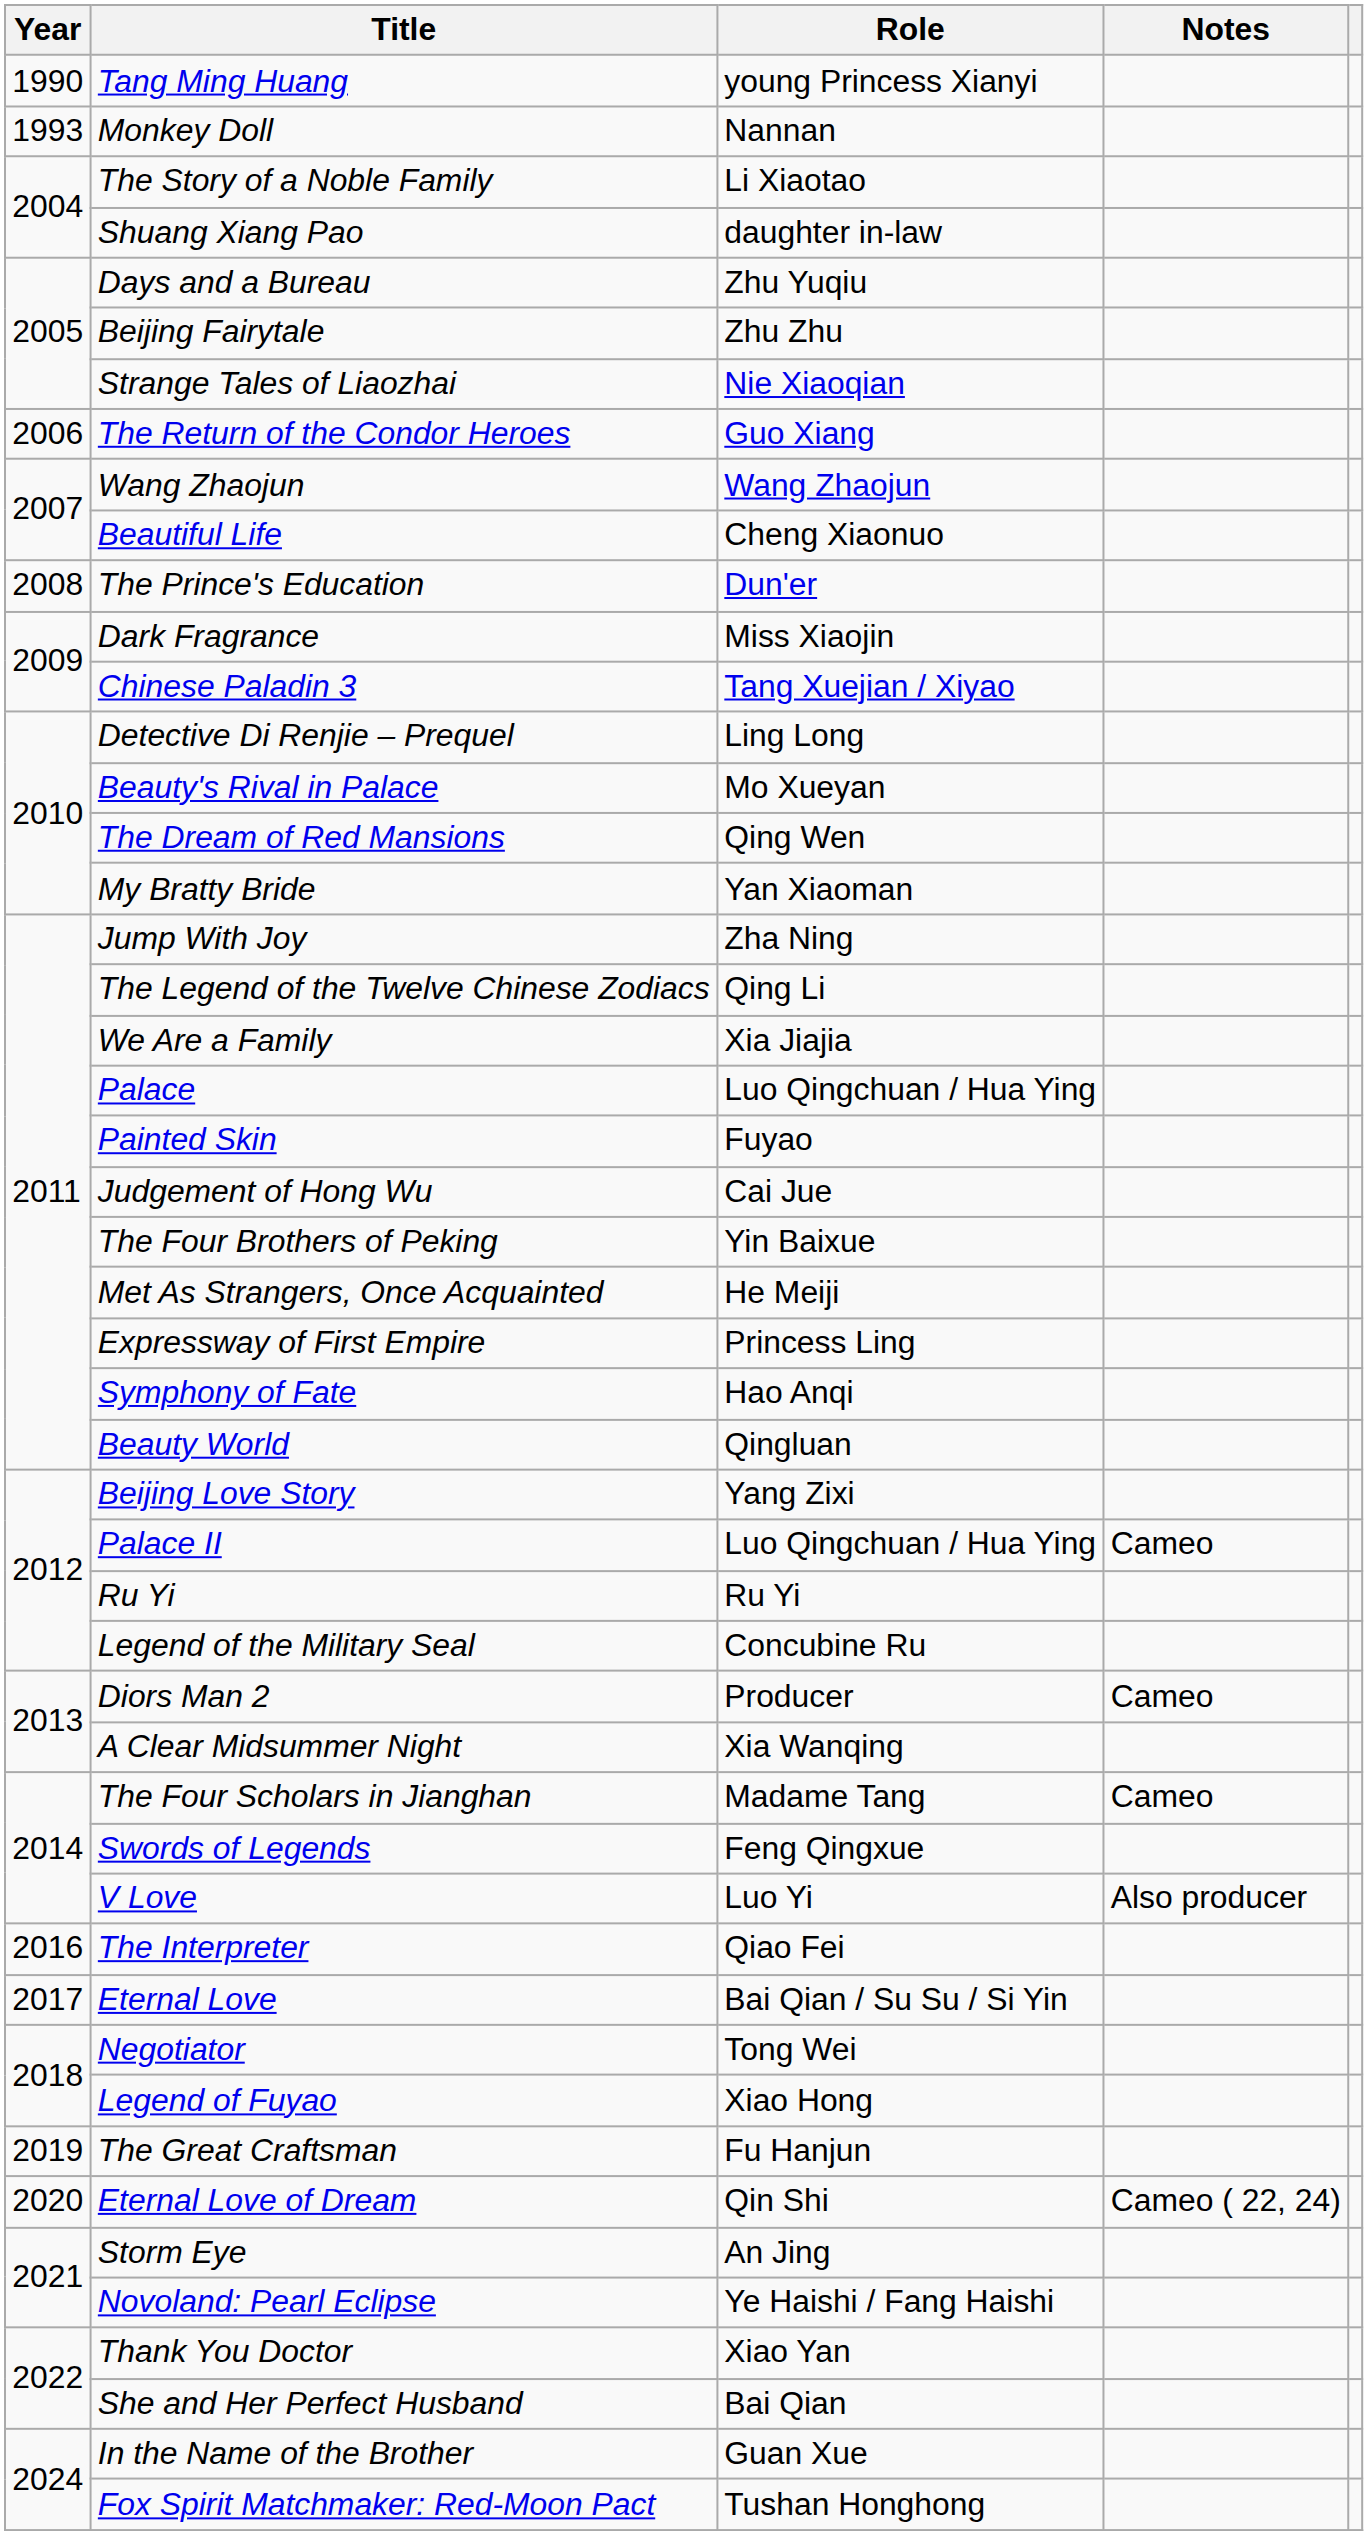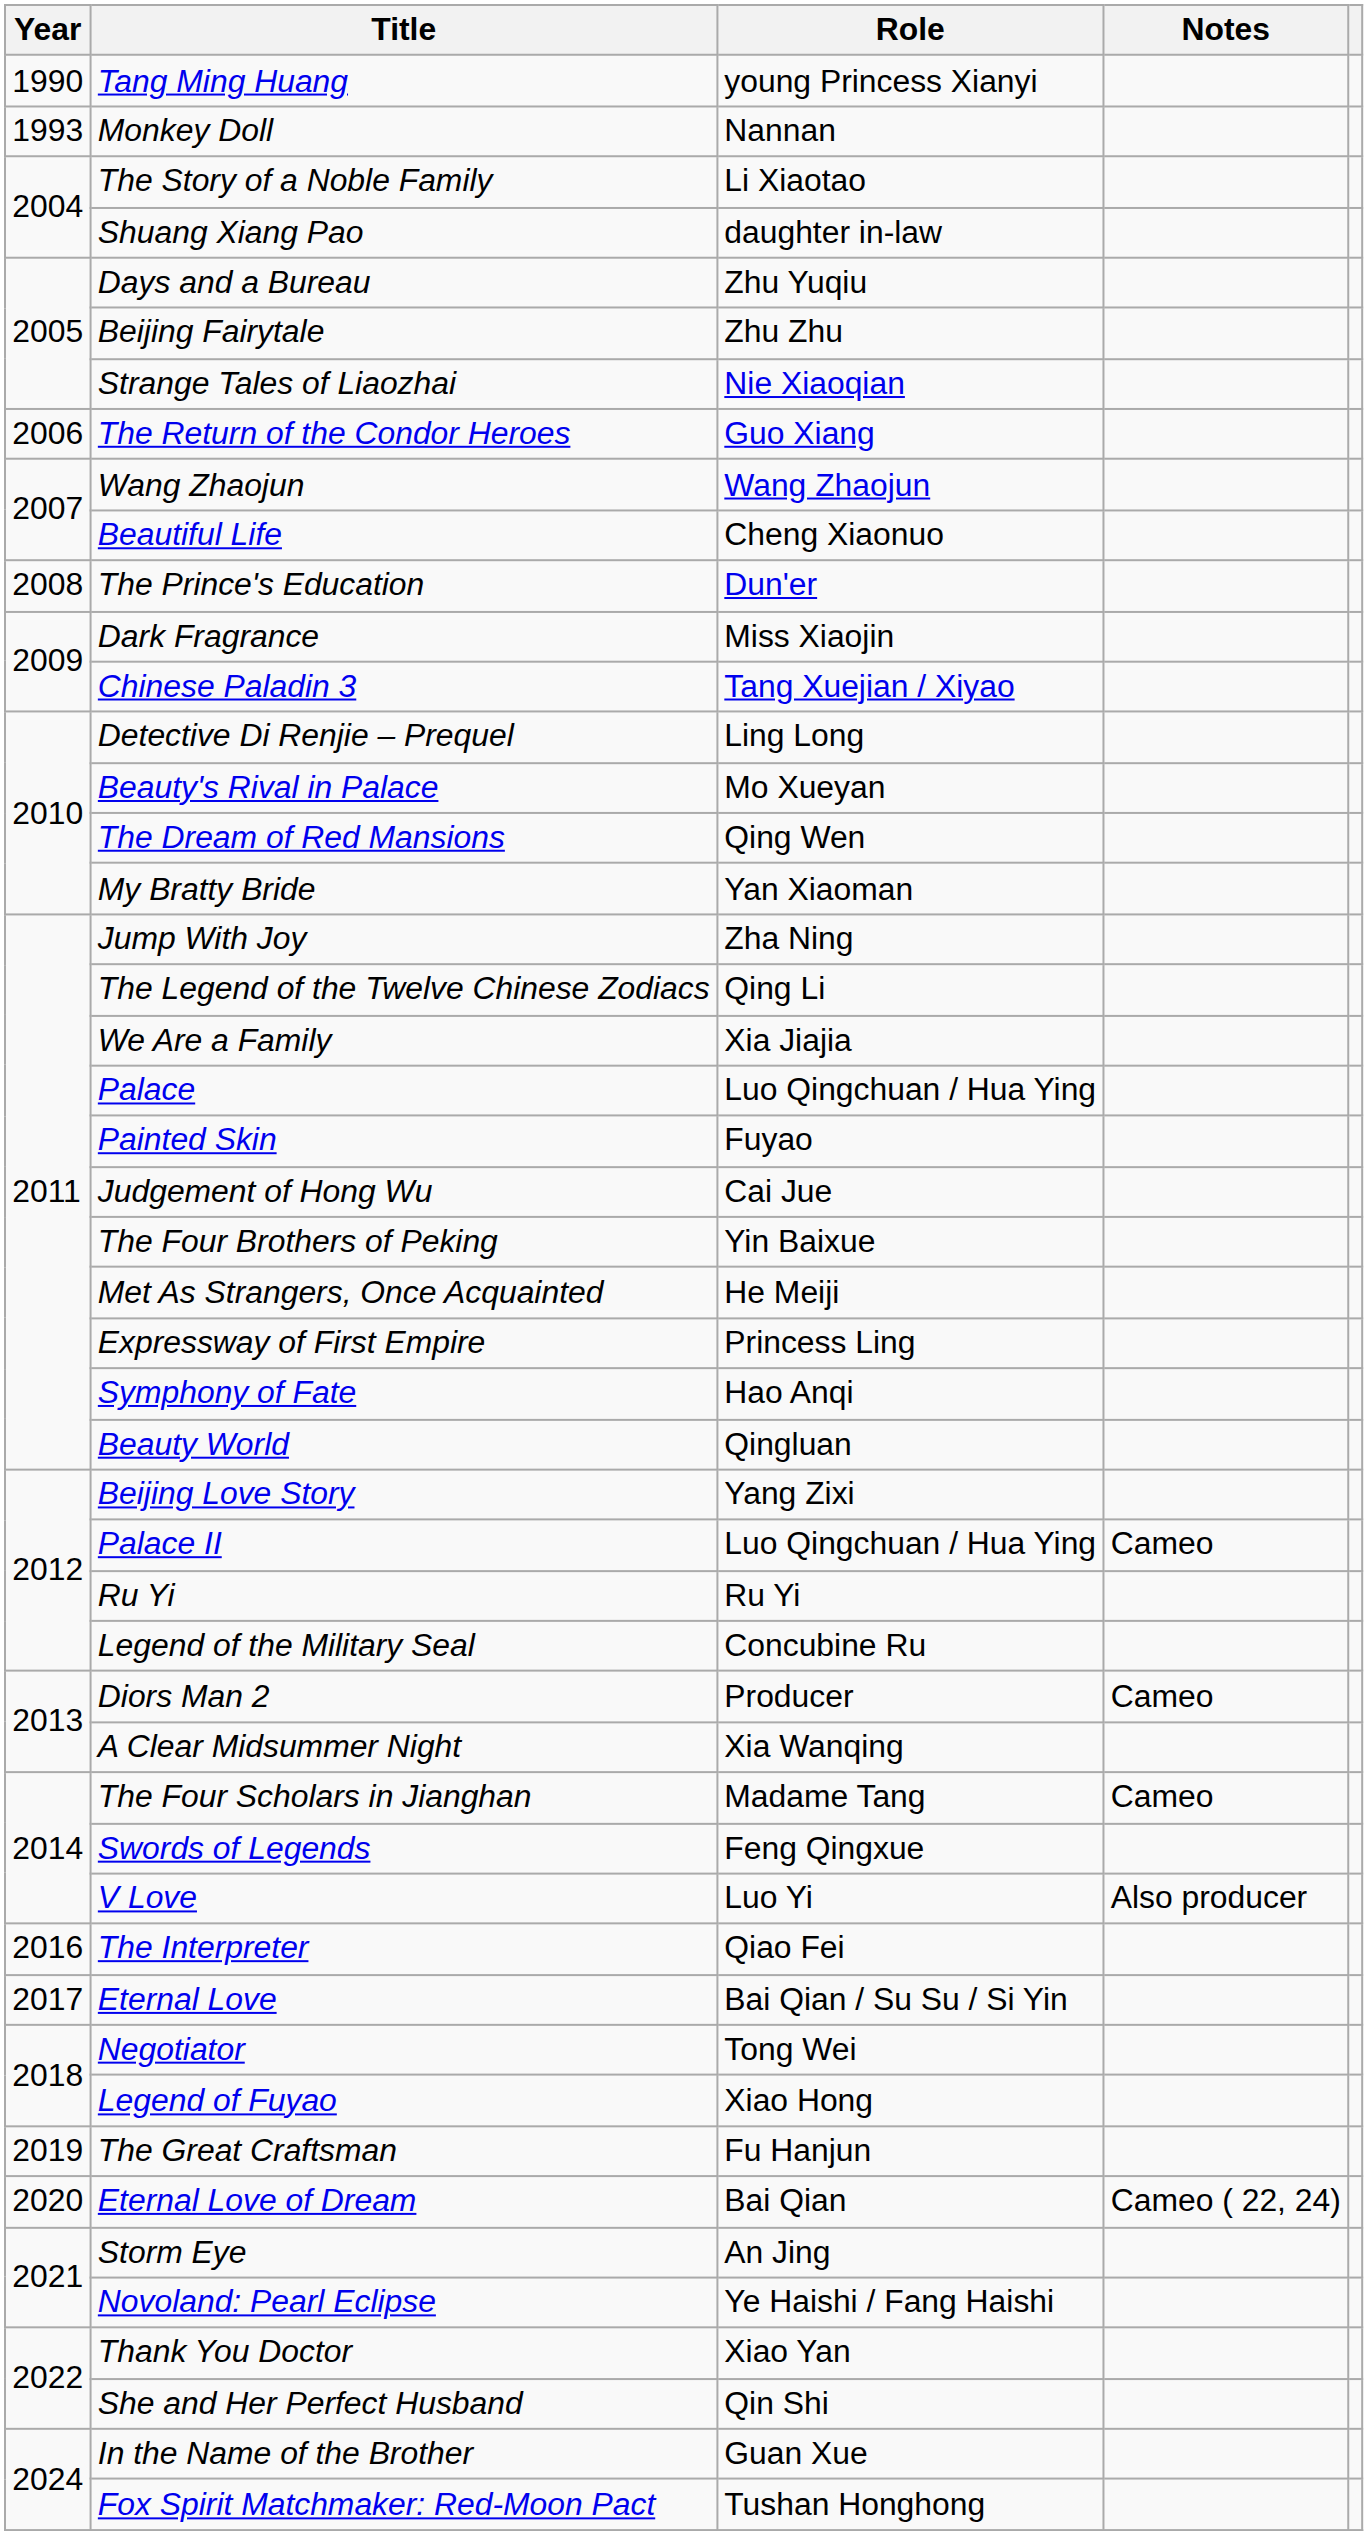 <table class="wikitable sortable">
 <tr>
 <th>Year</th>
 <th>Title</th>
 <th>Role</th>
 <th class="unsortable">Notes</th>
 <th class="unsortable"></th>
 </tr>
 <tr>
 <td>1990</td>
 <td><em><a href='#'>Tang Ming Huang</a></em></td>
 <td>young Princess Xianyi</td>
 <td></td>
 <td></td>
 </tr>
 <tr>
 <td>1993</td>
 <td><em>Monkey Doll</em></td>
 <td>Nannan</td>
 <td></td>
 <td></td>
 </tr>
 <tr>
 <td rowspan=2>2004</td>
 <td><em>The Story of a Noble Family</em></td>
 <td>Li Xiaotao</td>
 <td></td>
 <td></td>
 </tr>
 <tr>
 <td><em>Shuang Xiang Pao</em></td>
 <td>daughter in-law</td>
 <td></td>
 <td></td>
 </tr>
 <tr>
 <td rowspan=3>2005</td>
 <td><em>Days and a Bureau</em></td>
 <td>Zhu Yuqiu</td>
 <td></td>
 <td></td>
 </tr>
 <tr>
 <td><em>Beijing Fairytale</em></td>
 <td>Zhu Zhu</td>
 <td></td>
 <td></td>
 </tr>
 <tr>
 <td><em>Strange Tales of Liaozhai</em></td>
 <td><a href='#'>Nie Xiaoqian</a></td>
 <td></td>
 <td></td>
 </tr>
 <tr>
 <td>2006</td>
 <td><em><a href='#'>The Return of the Condor Heroes</a></em></td>
 <td><a href='#'>Guo Xiang</a></td>
 <td></td>
 <td></td>
 </tr>
 <tr>
 <td rowspan=2>2007</td>
 <td><em>Wang Zhaojun</em></td>
 <td><a href='#'>Wang Zhaojun</a></td>
 <td></td>
 <td></td>
 </tr>
 <tr>
 <td><em><a href='#'>Beautiful Life</a></em></td>
 <td>Cheng Xiaonuo</td>
 <td></td>
 <td></td>
 </tr>
 <tr>
 <td>2008</td>
 <td><em>The Prince's Education</em></td>
 <td><a href='#'>Dun'er</a></td>
 <td></td>
 <td></td>
 </tr>
 <tr>
 <td rowspan=2>2009</td>
 <td><em>Dark Fragrance</em></td>
 <td>Miss Xiaojin</td>
 <td></td>
 <td></td>
 </tr>
 <tr>
 <td><em><a href='#'>Chinese Paladin 3</a></em></td>
 <td><a href='#'>Tang Xuejian / Xiyao</a></td>
 <td></td>
 <td></td>
 </tr>
 <tr>
 <td rowspan=4>2010</td>
 <td><em>Detective Di Renjie – Prequel</em></td>
 <td>Ling Long</td>
 <td></td>
 <td></td>
 </tr>
 <tr>
 <td><em><a href='#'>Beauty's Rival in Palace</a></em></td>
 <td>Mo Xueyan</td>
 <td></td>
 <td></td>
 </tr>
 <tr>
 <td><em><a href='#'>The Dream of Red Mansions</a></em></td>
 <td>Qing Wen</td>
 <td></td>
 <td></td>
 </tr>
 <tr>
 <td><em>My Bratty Bride</em></td>
 <td>Yan Xiaoman</td>
 <td></td>
 <td></td>
 </tr>
 <tr>
 <td rowspan=11>2011</td>
 <td><em>Jump With Joy</em></td>
 <td>Zha Ning</td>
 <td></td>
 <td></td>
 </tr>
 <tr>
 <td><em>The Legend of the Twelve Chinese Zodiacs</em></td>
 <td>Qing Li</td>
 <td></td>
 <td></td>
 </tr>
 <tr>
 <td><em>We Are a Family</em></td>
 <td>Xia Jiajia</td>
 <td></td>
 <td></td>
 </tr>
 <tr>
 <td><em><a href='#'>Palace</a></em></td>
 <td>Luo Qingchuan / Hua Ying</td>
 <td></td>
 <td></td>
 </tr>
 <tr>
 <td><em><a href='#'>Painted Skin</a></em></td>
 <td>Fuyao</td>
 <td></td>
 <td></td>
 </tr>
 <tr>
 <td><em> Judgement of Hong Wu</em></td>
 <td>Cai Jue</td>
 <td></td>
 <td></td>
 </tr>
 <tr>
 <td><em>The Four Brothers of Peking</em></td>
 <td>Yin Baixue</td>
 <td></td>
 <td></td>
 </tr>
 <tr>
 <td><em>Met As Strangers, Once Acquainted</em></td>
 <td>He Meiji</td>
 <td></td>
 <td></td>
 </tr>
 <tr>
 <td><em>Expressway of First Empire</em></td>
 <td>Princess Ling</td>
 <td></td>
 <td></td>
 </tr>
 <tr>
 <td><em><a href='#'>Symphony of Fate</a></em></td>
 <td>Hao Anqi</td>
 <td></td>
 <td></td>
 </tr>
 <tr>
 <td><em><a href='#'>Beauty World</a></em></td>
 <td>Qingluan</td>
 <td></td>
 <td></td>
 </tr>
 <tr>
 <td rowspan=4>2012</td>
 <td><em><a href='#'>Beijing Love Story</a></em></td>
 <td>Yang Zixi</td>
 <td></td>
 <td></td>
 </tr>
 <tr>
 <td><em><a href='#'>Palace II</a></em></td>
 <td>Luo Qingchuan / Hua Ying</td>
 <td>Cameo</td>
 <td></td>
 </tr>
 <tr>
 <td><em>Ru Yi</em></td>
 <td>Ru Yi</td>
 <td></td>
 <td></td>
 </tr>
 <tr>
 <td><em>Legend of the Military Seal</em></td>
 <td>Concubine Ru</td>
 <td></td>
 <td></td>
 </tr>
 <tr>
 <td rowspan=2>2013</td>
 <td><em>Diors Man 2</em></td>
 <td>Producer</td>
 <td>Cameo</td>
 <td></td>
 </tr>
 <tr>
 <td><em>A Clear Midsummer Night</em></td>
 <td>Xia Wanqing</td>
 <td></td>
 <td></td>
 </tr>
 <tr>
 <td rowspan=3>2014</td>
 <td><em>The Four Scholars in Jianghan</em></td>
 <td>Madame Tang</td>
 <td>Cameo</td>
 <td></td>
 </tr>
 <tr>
 <td><em><a href='#'>Swords of Legends</a></em></td>
 <td>Feng Qingxue</td>
 <td></td>
 <td></td>
 </tr>
 <tr>
 <td><em><a href='#'>V Love</a></em></td>
 <td>Luo Yi</td>
 <td>Also producer</td>
 <td></td>
 </tr>
 <tr>
 <td>2016</td>
 <td><em><a href='#'>The Interpreter</a></em></td>
 <td>Qiao Fei</td>
 <td></td>
 <td></td>
 </tr>
 <tr>
 <td>2017</td>
 <td><em><a href='#'>Eternal Love</a></em></td>
 <td>Bai Qian / Su Su / Si Yin</td>
 <td></td>
 <td></td>
 </tr>
 <tr>
 <td rowspan=2>2018</td>
 <td><em><a href='#'>Negotiator</a></em></td>
 <td>Tong Wei</td>
 <td></td>
 <td></td>
 </tr>
 <tr>
 <td><em><a href='#'>Legend of Fuyao</a></em></td>
 <td>Xiao Hong</td>
 <td></td>
 <td></td>
 </tr>
 <tr>
 <td>2019</td>
 <td><em>The Great Craftsman</em></td>
 <td>Fu Hanjun</td>
 <td></td>
 <td></td>
 </tr>
 <tr>
 <td rowspan=1>2020</td>
 <td><em><a href='#'>Eternal Love of Dream</a></em></td>
-<td>Qin Shi</td>
+<td>Bai Qian</td>
 <td>Cameo ( 22, 24)</td>
 <td></td>
 </tr>
 <tr>
 <td rowspan=2>2021</td>
 <td><em>Storm Eye</em></td>
 <td>An Jing</td>
 <td></td>
 <td></td>
 </tr>
 <tr>
 <td><em><a href='#'>Novoland: Pearl Eclipse</a></em></td>
 <td>Ye Haishi / Fang Haishi</td>
 <td></td>
 <td></td>
 </tr>
 <tr>
 <td rowspan=2>2022</td>
 <td><em>Thank You Doctor</em></td>
 <td>Xiao Yan</td>
 <td></td>
 <td></td>
 </tr>
 <tr>
 <td><em>She and Her Perfect Husband</em></td>
-<td>Bai Qian</td>
+<td>Qin Shi</td>
 <td></td>
 <td></td>
 </tr>
 <tr>
 <td rowspan=2>2024</td>
 <td><em>In the Name of the Brother</em></td>
 <td>Guan Xue</td>
 <td></td>
 <td></td>
 </tr>
 <tr>
 <td><em><a href='#'>Fox Spirit Matchmaker: Red-Moon Pact</a></em></td>
 <td>Tushan Honghong</td>
 <td></td>
 <td></td>
 </tr>
 <tr>
 </tr>
 </table>
